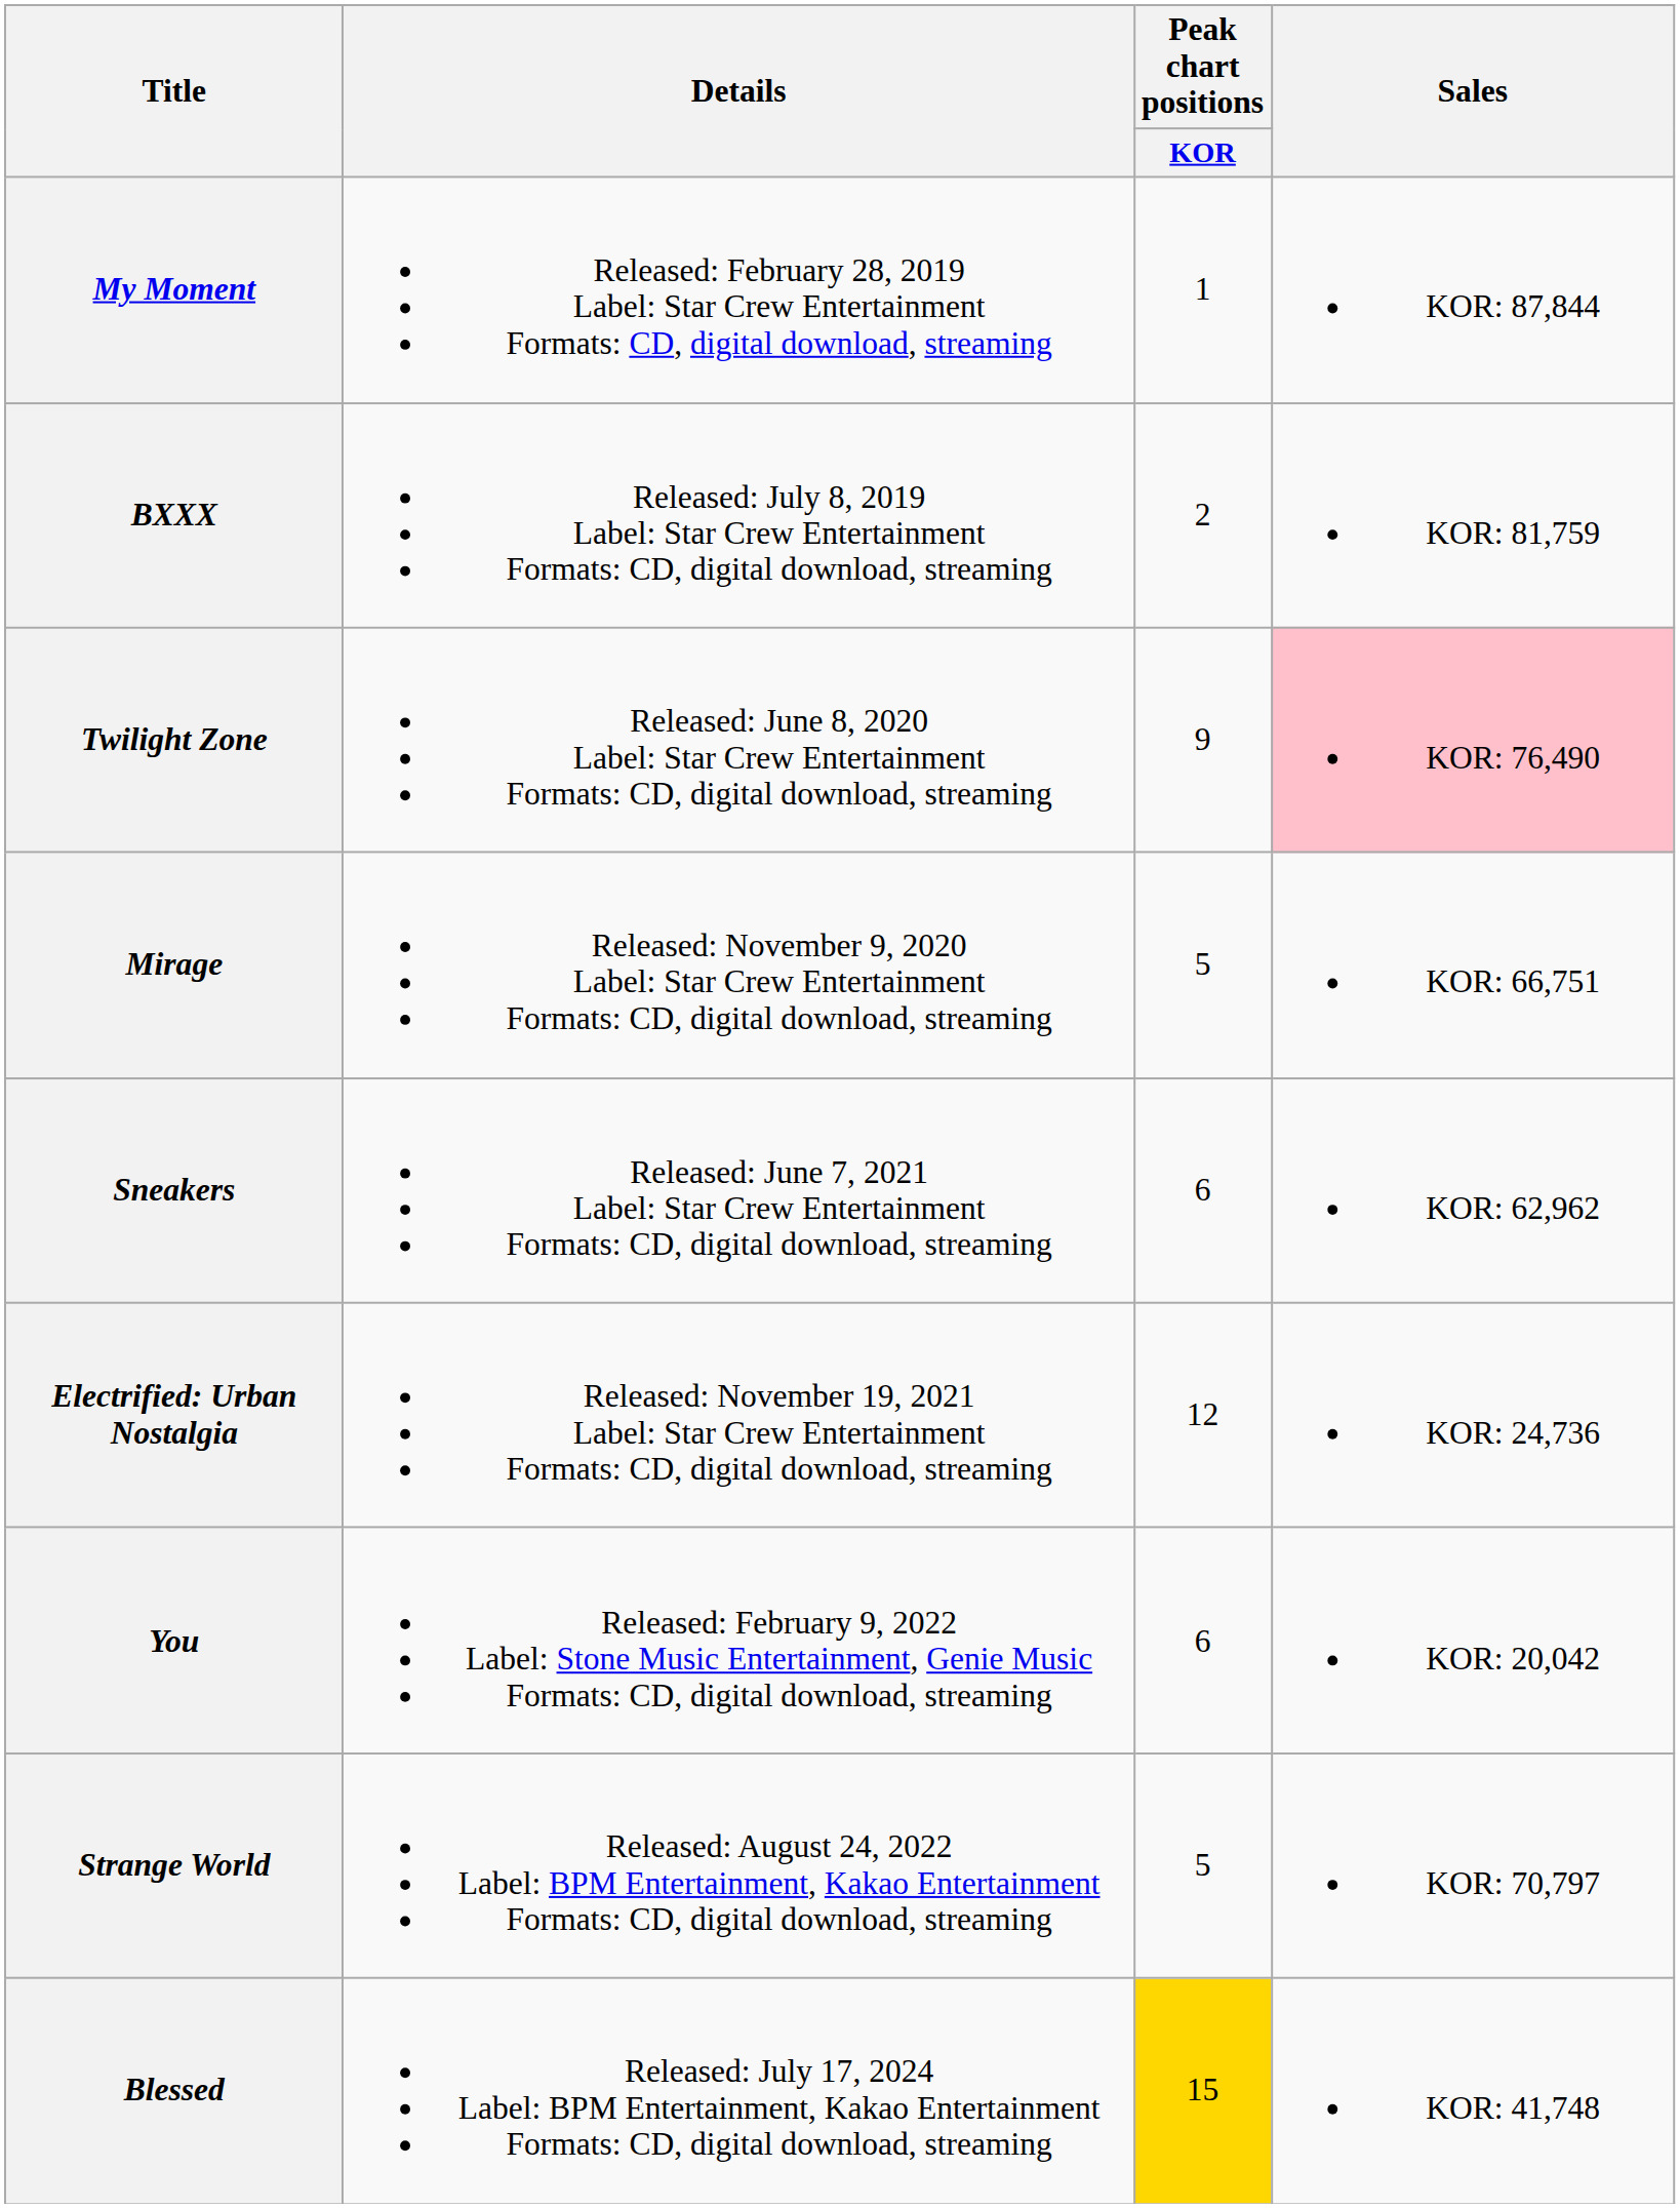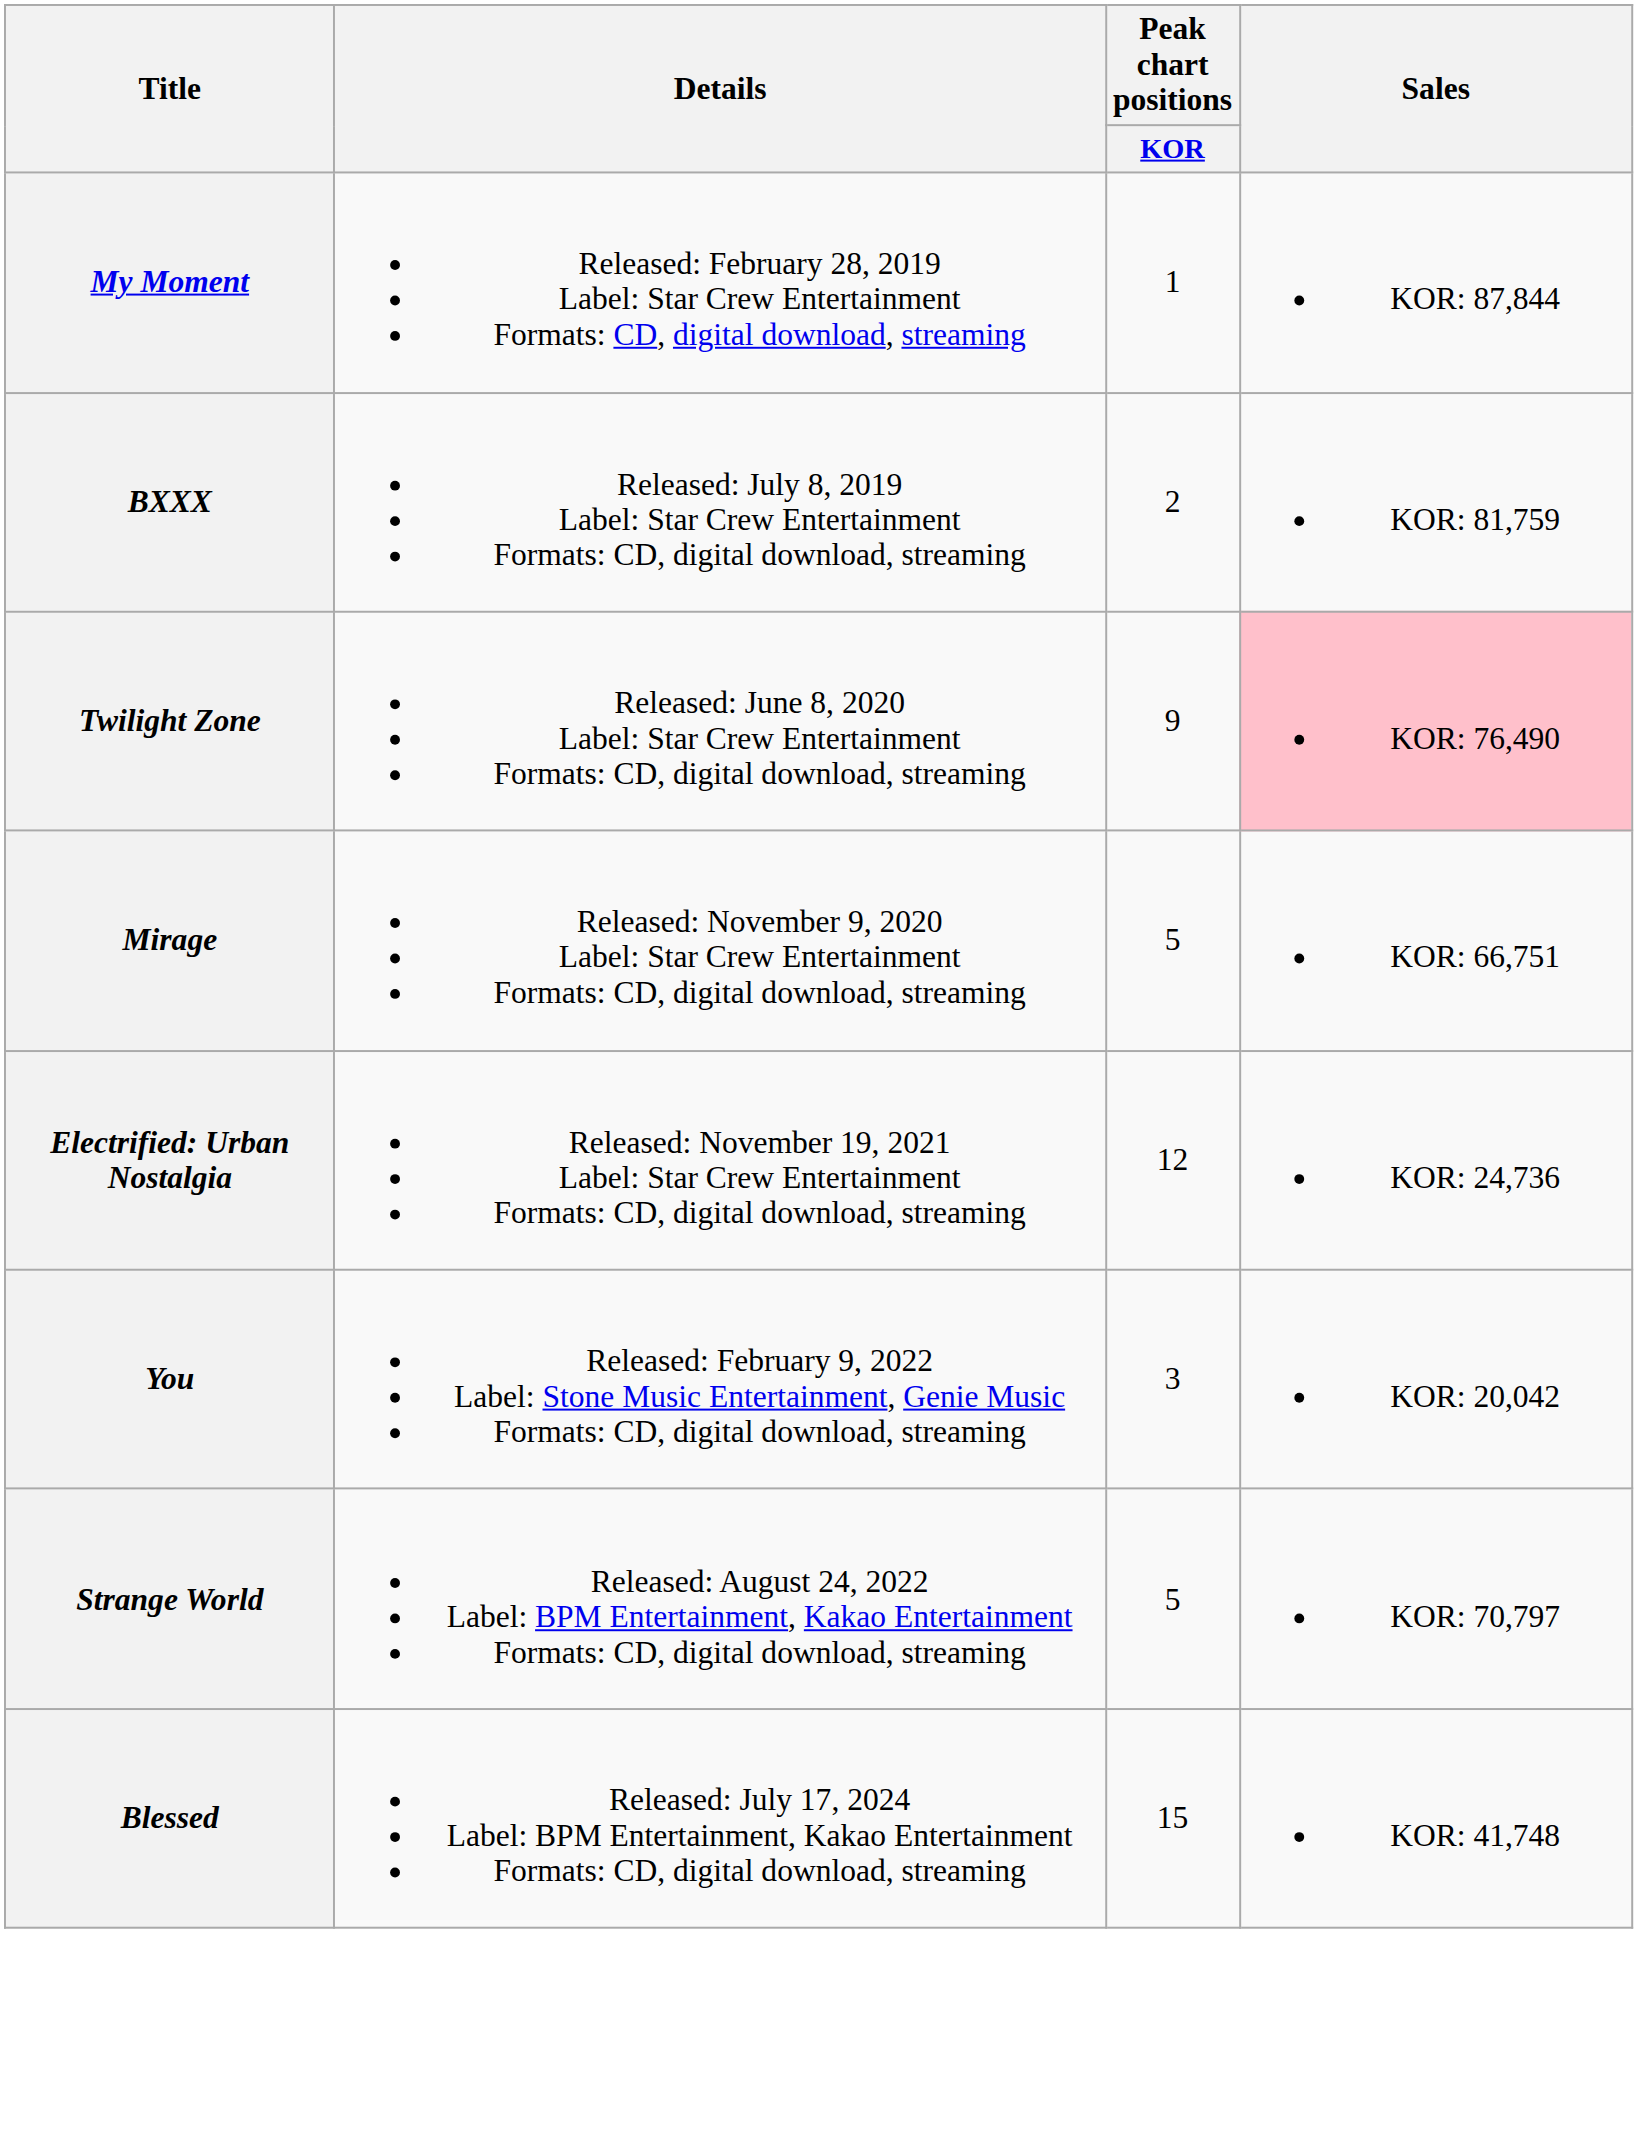 <table class="wikitable plainrowheaders" style="text-align:center;">
 <tr>
 <th scope="col" rowspan="2" style="width:10em;">Title</th>
 <th scope="col" rowspan="2" style="width:24em;">Details</th>
 <th scope="col" colspan="1">Peak chart positions</th>
 <th scope="col" rowspan="2" style="width:12em;">Sales</th>
 </tr>
 <tr>
 <th scope="col" style="width:3em;font-size:90%;"><a href='#'>KOR</a><br></th>
 </tr>
 <tr>
 <th scope="row"><em><a href='#'>My Moment</a></em></th>
 <td><br><ul><li>Released: February 28, 2019</li><li>Label: Star Crew Entertainment</li><li>Formats: <a href='#'>CD</a>, <a href='#'>digital download</a>, <a href='#'>streaming</a></li></ul></td>
 <td>1</td>
 <td><br><ul><li>KOR: 87,844</li></ul></td>
 </tr>
 <tr>
 <th scope="row"><em>BXXX</em></th>
 <td><br><ul><li>Released: July 8, 2019</li><li>Label: Star Crew Entertainment</li><li>Formats: CD, digital download, streaming</li></ul></td>
 <td>2</td>
 <td><br><ul><li>KOR: 81,759</li></ul></td>
 </tr>
 <tr>
 <th scope="row"><em>Twilight Zone</em></th>
 <td><br><ul><li>Released: June 8, 2020</li><li>Label: Star Crew Entertainment</li><li>Formats: CD, digital download, streaming</li></ul></td>
 <td>9</td>
 <td style="background: pink;"><br><ul><li>KOR: 76,490</li></ul></td>
 </tr>
 <tr>
 <th scope="row"><em>Mirage</em></th>
 <td><br><ul><li>Released: November 9, 2020</li><li>Label: Star Crew Entertainment</li><li>Formats: CD, digital download, streaming</li></ul></td>
 <td>5</td>
 <td><br><ul><li>KOR: 66,751</li></ul></td>
 </tr>
 <tr>
-<th scope="row"><em>Sneakers</em></th>
-<td><br><ul><li>Released: June 7, 2021</li><li>Label: Star Crew Entertainment</li><li>Formats: CD, digital download, streaming</li></ul></td>
-<td>6</td>
-<td><br><ul><li>KOR: 62,962</li></ul></td>
-</tr>
-<tr>
 <th scope="row"><em>Electrified: Urban Nostalgia</em></th>
 <td><br><ul><li>Released: November 19, 2021</li><li>Label: Star Crew Entertainment</li><li>Formats: CD, digital download, streaming</li></ul></td>
 <td>12</td>
 <td><br><ul><li>KOR: 24,736</li></ul></td>
 </tr>
 <tr>
 <th scope="row"><em>You</em></th>
 <td><br><ul><li>Released: February 9, 2022</li><li>Label: <a href='#'>Stone Music Entertainment</a>, <a href='#'>Genie Music</a></li><li>Formats: CD, digital download, streaming</li></ul></td>
-<td>6</td>
+<td>3</td>
 <td><br><ul><li>KOR: 20,042</li></ul></td>
 </tr>
 <tr>
 <th scope="row"><em>Strange World</em></th>
 <td><br><ul><li>Released: August 24, 2022</li><li>Label: <a href='#'>BPM Entertainment</a>, <a href='#'>Kakao Entertainment</a></li><li>Formats: CD, digital download, streaming</li></ul></td>
 <td>5</td>
 <td><br><ul><li>KOR: 70,797</li></ul></td>
 </tr>
 <tr>
 <th scope="row"><em>Blessed</em></th>
 <td><br><ul><li>Released: July 17, 2024</li><li>Label: BPM Entertainment, Kakao Entertainment</li><li>Formats: CD, digital download, streaming</li></ul></td>
-<td style="background: gold;">15</td>
+<td>15</td>
 <td><br><ul><li>KOR: 41,748</li></ul></td>
 </tr>
 </table>
